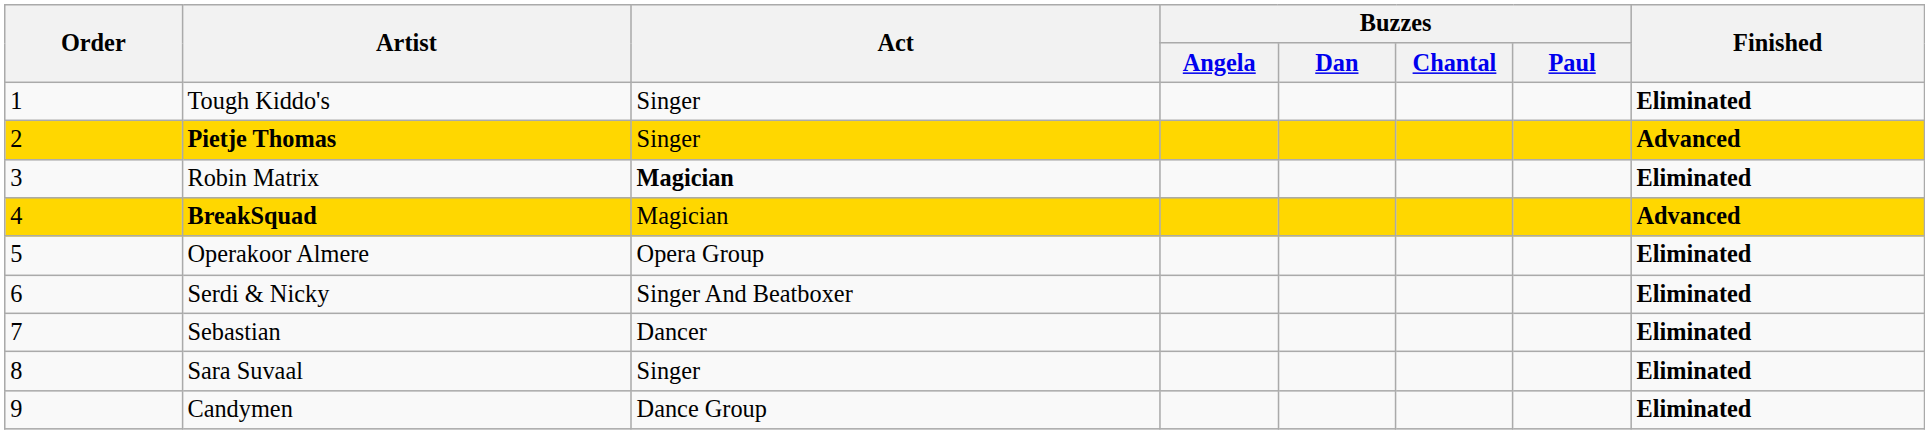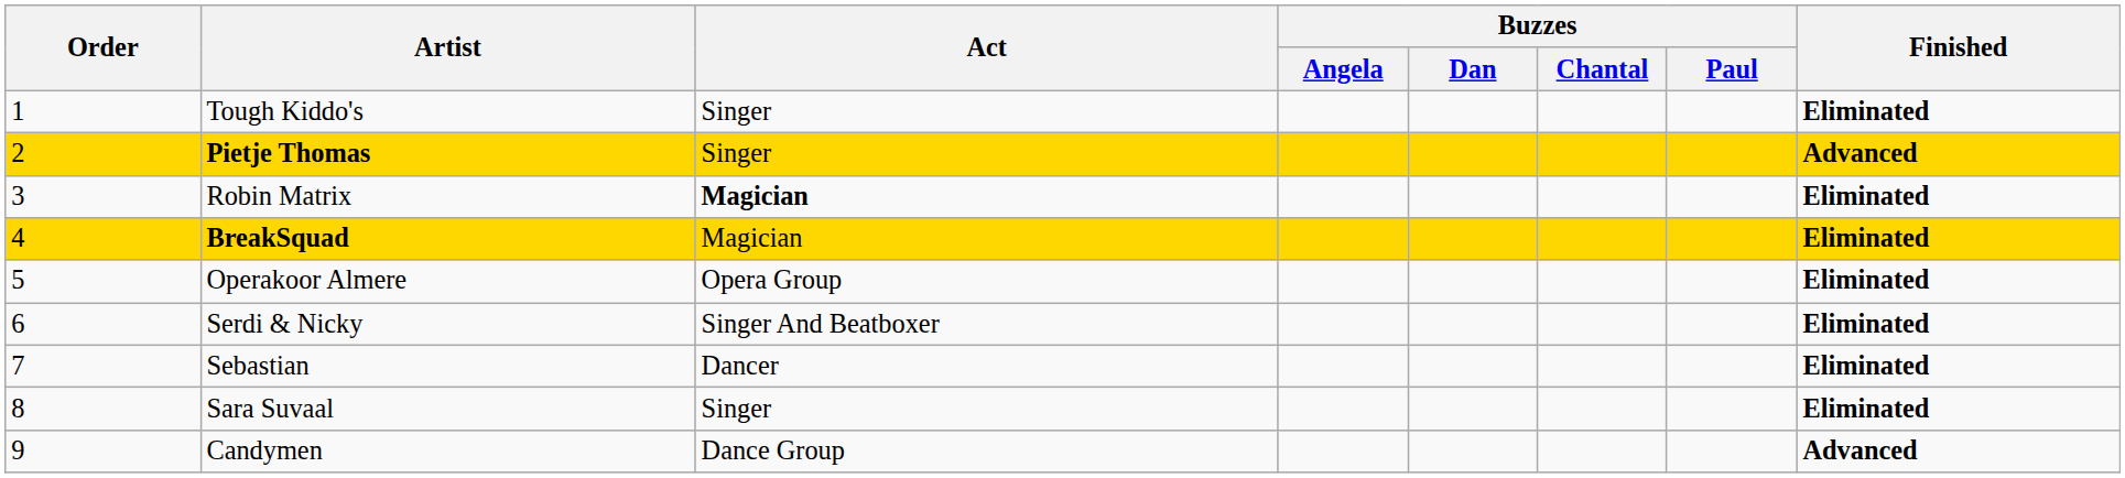 <table class="wikitable sortable" width="100%">
 <tr>
 <th rowspan="2">Order</th>
 <th rowspan="2" class="unsortable">Artist</th>
 <th rowspan="2" class="unsortable">Act</th>
 <th colspan="4" class="unsortable">Buzzes</th>
 <th rowspan="2">Finished</th>
 </tr>
 <tr>
 <th width="70"><a href='#'>Angela</a></th>
 <th width="70"><a href='#'>Dan</a></th>
 <th width="70"><a href='#'>Chantal</a></th>
 <th width="70"><a href='#'>Paul</a></th>
 </tr>
 <tr>
 <td>1</td>
 <td>Tough Kiddo's</td>
 <td>Singer</td>
 <td></td>
 <td></td>
 <td></td>
 <td></td>
 <td><strong>Eliminated</strong></td>
 </tr>
 <tr style="background:gold;">
 <td>2</td>
 <td><strong>Pietje Thomas</strong></td>
 <td>Singer</td>
 <td></td>
 <td></td>
 <td></td>
 <td></td>
 <td><strong>Advanced</strong></td>
 </tr>
 <tr>
 <td>3</td>
 <td>Robin Matrix</td>
 <td><strong>Magician</strong></td>
 <td></td>
 <td style="text-align:center;"></td>
 <td></td>
 <td></td>
 <td><strong>Eliminated</strong></td>
 </tr>
 <tr style="background:gold;">
 <td>4</td>
 <td><strong>BreakSquad</strong></td>
 <td>Magician</td>
 <td></td>
 <td></td>
 <td></td>
 <td></td>
-<td><strong>Advanced</strong></td>
+<td><strong>Eliminated</strong></td>
 </tr>
 <tr>
 <td>5</td>
 <td>Operakoor Almere</td>
 <td>Opera Group</td>
 <td></td>
 <td></td>
 <td></td>
 <td></td>
 <td><strong>Eliminated</strong></td>
 </tr>
 <tr>
 <td>6</td>
 <td>Serdi & Nicky</td>
 <td>Singer And Beatboxer</td>
 <td style="text-align:center;"></td>
 <td style="text-align:center;"></td>
 <td></td>
 <td></td>
 <td><strong>Eliminated</strong></td>
 </tr>
 <tr>
 <td>7</td>
 <td>Sebastian</td>
 <td>Dancer</td>
 <td></td>
 <td></td>
 <td></td>
 <td></td>
 <td><strong>Eliminated</strong></td>
 </tr>
 <tr>
 <td>8</td>
 <td>Sara Suvaal</td>
 <td>Singer</td>
 <td></td>
 <td></td>
 <td></td>
 <td></td>
 <td><strong>Eliminated</strong></td>
 </tr>
 <tr>
 <td>9</td>
 <td>Candymen</td>
 <td>Dance Group</td>
 <td></td>
 <td></td>
 <td></td>
 <td></td>
-<td><strong>Eliminated</strong></td>
+<td><strong>Advanced</strong></td>
 </tr>
 </table>
